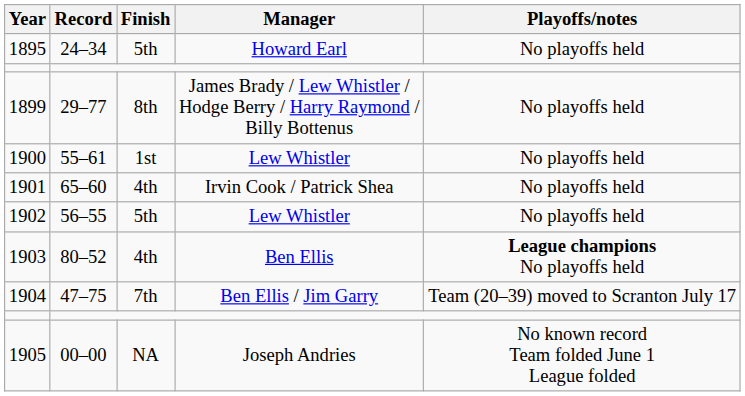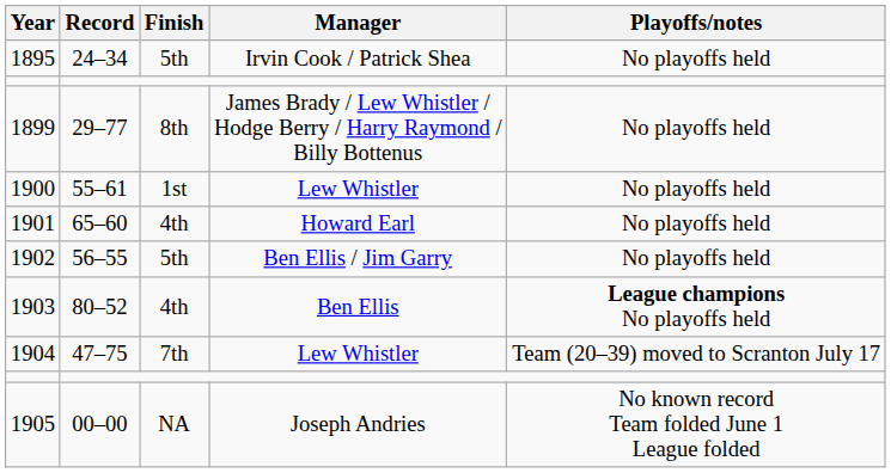 <table class="wikitable">
 <tr>
 <th>Year</th>
 <th>Record</th>
 <th>Finish</th>
 <th>Manager</th>
 <th>Playoffs/notes</th>
 </tr>
 <tr align=center>
 <td>1895</td>
 <td>24–34</td>
 <td>5th</td>
-<td><a href='#'>Howard Earl</a></td>
+<td>Irvin Cook / Patrick Shea</td>
 <td>No playoffs held</td>
 </tr>
 <tr align=center>
 <td></td>
 </tr>
 <tr align=center>
 <td>1899</td>
 <td>29–77</td>
 <td>8th</td>
 <td>James Brady / <a href='#'>Lew Whistler</a> /<br>Hodge Berry / <a href='#'>Harry Raymond</a> /<br>Billy Bottenus</td>
 <td>No playoffs held</td>
 </tr>
 <tr align=center>
 <td>1900</td>
 <td>55–61</td>
 <td>1st</td>
 <td><a href='#'>Lew Whistler</a></td>
 <td>No playoffs held</td>
 </tr>
 <tr align=center>
 <td>1901</td>
 <td>65–60</td>
 <td>4th</td>
-<td>Irvin Cook / Patrick Shea</td>
+<td><a href='#'>Howard Earl</a></td>
 <td>No playoffs held</td>
 </tr>
 <tr align=center>
 <td>1902</td>
 <td>56–55</td>
 <td>5th</td>
-<td><a href='#'>Lew Whistler</a></td>
+<td><a href='#'>Ben Ellis</a> / <a href='#'>Jim Garry</a></td>
 <td>No playoffs held</td>
 </tr>
 <tr align=center>
 <td>1903</td>
 <td>80–52</td>
 <td>4th</td>
 <td><a href='#'>Ben Ellis</a></td>
 <td><strong>League champions</strong><br>No playoffs held</td>
 </tr>
 <tr align=center>
 <td>1904</td>
 <td>47–75</td>
 <td>7th</td>
-<td><a href='#'>Ben Ellis</a> / <a href='#'>Jim Garry</a></td>
+<td><a href='#'>Lew Whistler</a></td>
 <td>Team (20–39) moved to Scranton July 17</td>
 </tr>
 <tr align=center>
 <td></td>
 </tr>
 <tr align=center>
 <td>1905</td>
 <td>00–00</td>
 <td>NA</td>
 <td>Joseph Andries</td>
 <td>No known record<br>Team folded June 1<br>League folded</td>
 </tr>
 </table>
